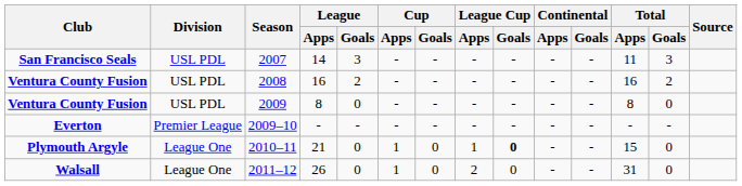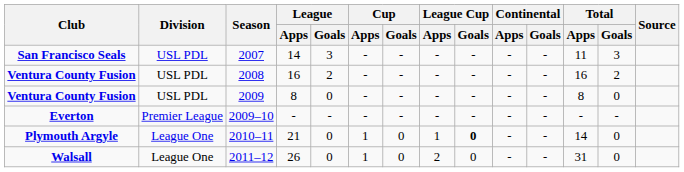 <table class="wikitable" style="text-align: center;">
 <tr>
 <th rowspan="2">Club</th>
 <th rowspan="2">Division</th>
 <th rowspan="2">Season</th>
 <th colspan="2">League</th>
 <th colspan="2">Cup</th>
 <th colspan="2">League Cup</th>
 <th colspan="2">Continental</th>
 <th colspan="2">Total</th>
 <th rowspan="2">Source</th>
 </tr>
 <tr>
 <th>Apps</th>
 <th>Goals</th>
 <th>Apps</th>
 <th>Goals</th>
 <th>Apps</th>
 <th>Goals</th>
 <th>Apps</th>
 <th>Goals</th>
 <th>Apps</th>
 <th>Goals</th>
 </tr>
 <tr>
 <td><strong><a href='#'>San Francisco Seals</a></strong></td>
 <td><a href='#'>USL PDL</a></td>
 <td><a href='#'>2007</a></td>
 <td>14</td>
 <td>3</td>
 <td>-</td>
 <td>-</td>
 <td>-</td>
 <td>-</td>
 <td>-</td>
 <td>-</td>
 <td>11</td>
 <td>3</td>
 <td></td>
 </tr>
 <tr>
 <td><strong><a href='#'>Ventura County Fusion</a></strong></td>
 <td>USL PDL</td>
 <td><a href='#'>2008</a></td>
 <td>16</td>
 <td>2</td>
 <td>-</td>
 <td>-</td>
 <td>-</td>
 <td>-</td>
 <td>-</td>
 <td>-</td>
 <td>16</td>
 <td>2</td>
 <td></td>
 </tr>
 <tr>
 <td><strong><a href='#'>Ventura County Fusion</a></strong></td>
 <td>USL PDL</td>
 <td><a href='#'>2009</a></td>
 <td>8</td>
 <td>0</td>
 <td>-</td>
 <td>-</td>
 <td>-</td>
 <td>-</td>
 <td>-</td>
 <td>-</td>
 <td>8</td>
 <td>0</td>
 <td></td>
 </tr>
 <tr>
 <td><strong><a href='#'>Everton</a></strong></td>
 <td><a href='#'>Premier League</a></td>
 <td><a href='#'>2009–10</a></td>
 <td ->-</td>
 <td>-</td>
 <td>-</td>
 <td>-</td>
 <td>-</td>
 <td>-</td>
 <td>-</td>
 <td>-</td>
 <td>-</td>
 <td>-</td>
 <td></td>
 </tr>
 <tr>
 <td><strong><a href='#'>Plymouth Argyle</a></strong></td>
 <td><a href='#'>League One</a></td>
 <td><a href='#'>2010–11</a></td>
 <td>21</td>
 <td>0</td>
 <td>1</td>
 <td>0</td>
 <td>1</td>
 <td><strong>0</strong></td>
 <td>-</td>
 <td>-</td>
-<td>15</td>
+<td>14</td>
 <td>0</td>
 <td></td>
 </tr>
 <tr>
 <td><strong><a href='#'>Walsall</a></strong></td>
 <td>League One</td>
 <td><a href='#'>2011–12</a></td>
 <td>26</td>
 <td>0</td>
 <td>1</td>
 <td>0</td>
 <td>2</td>
 <td>0</td>
 <td>-</td>
 <td>-</td>
 <td>31</td>
 <td>0</td>
 <td></td>
 </tr>
 </table>
